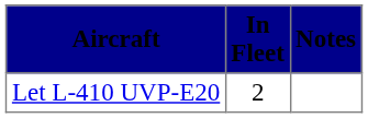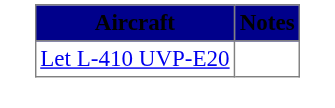 <table class="toccolours" border="1" cellpadding="3" style="margin:1em auto; border-collapse:collapse">
 <tr bgcolor=darkblue>
 <th><span>Aircraft</span></th>
-<th style="width:25px;"><span>In Fleet</span></th>
 <th><span>Notes</span></th>
 </tr>
 <tr>
 <td><a href='#'>Let L-410 UVP-E20</a></td>
-<td align="center">2</td>
 <td align="center"></td>
 </tr>
 </table>
